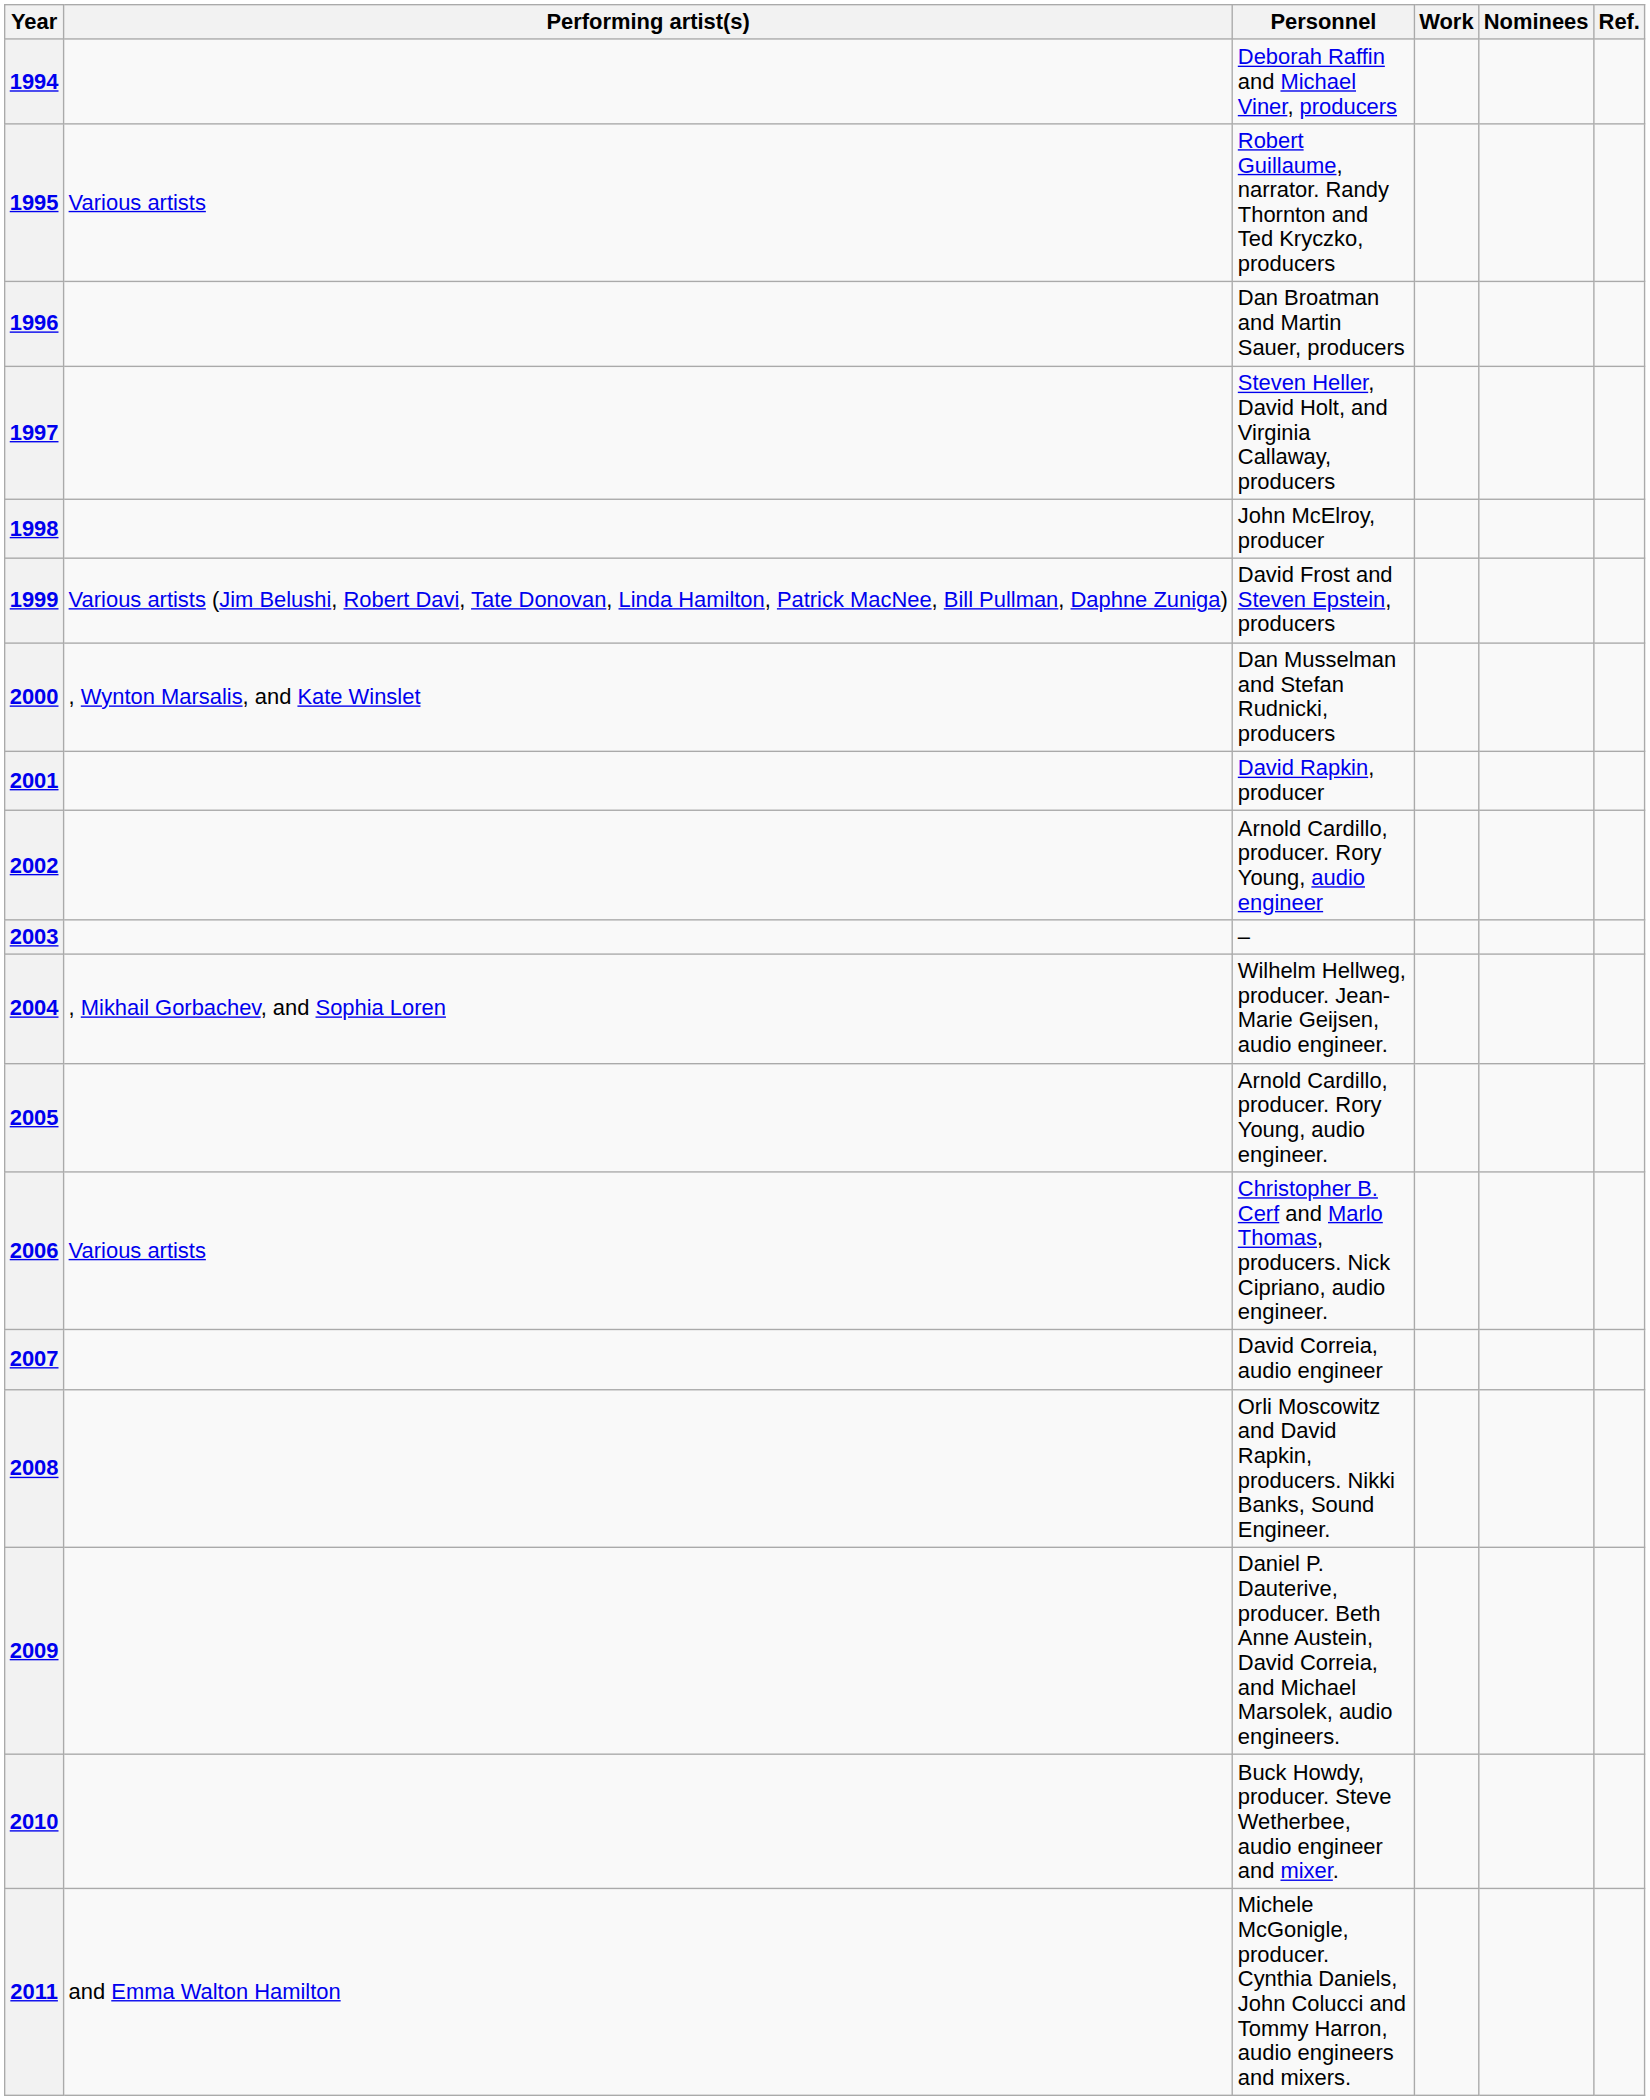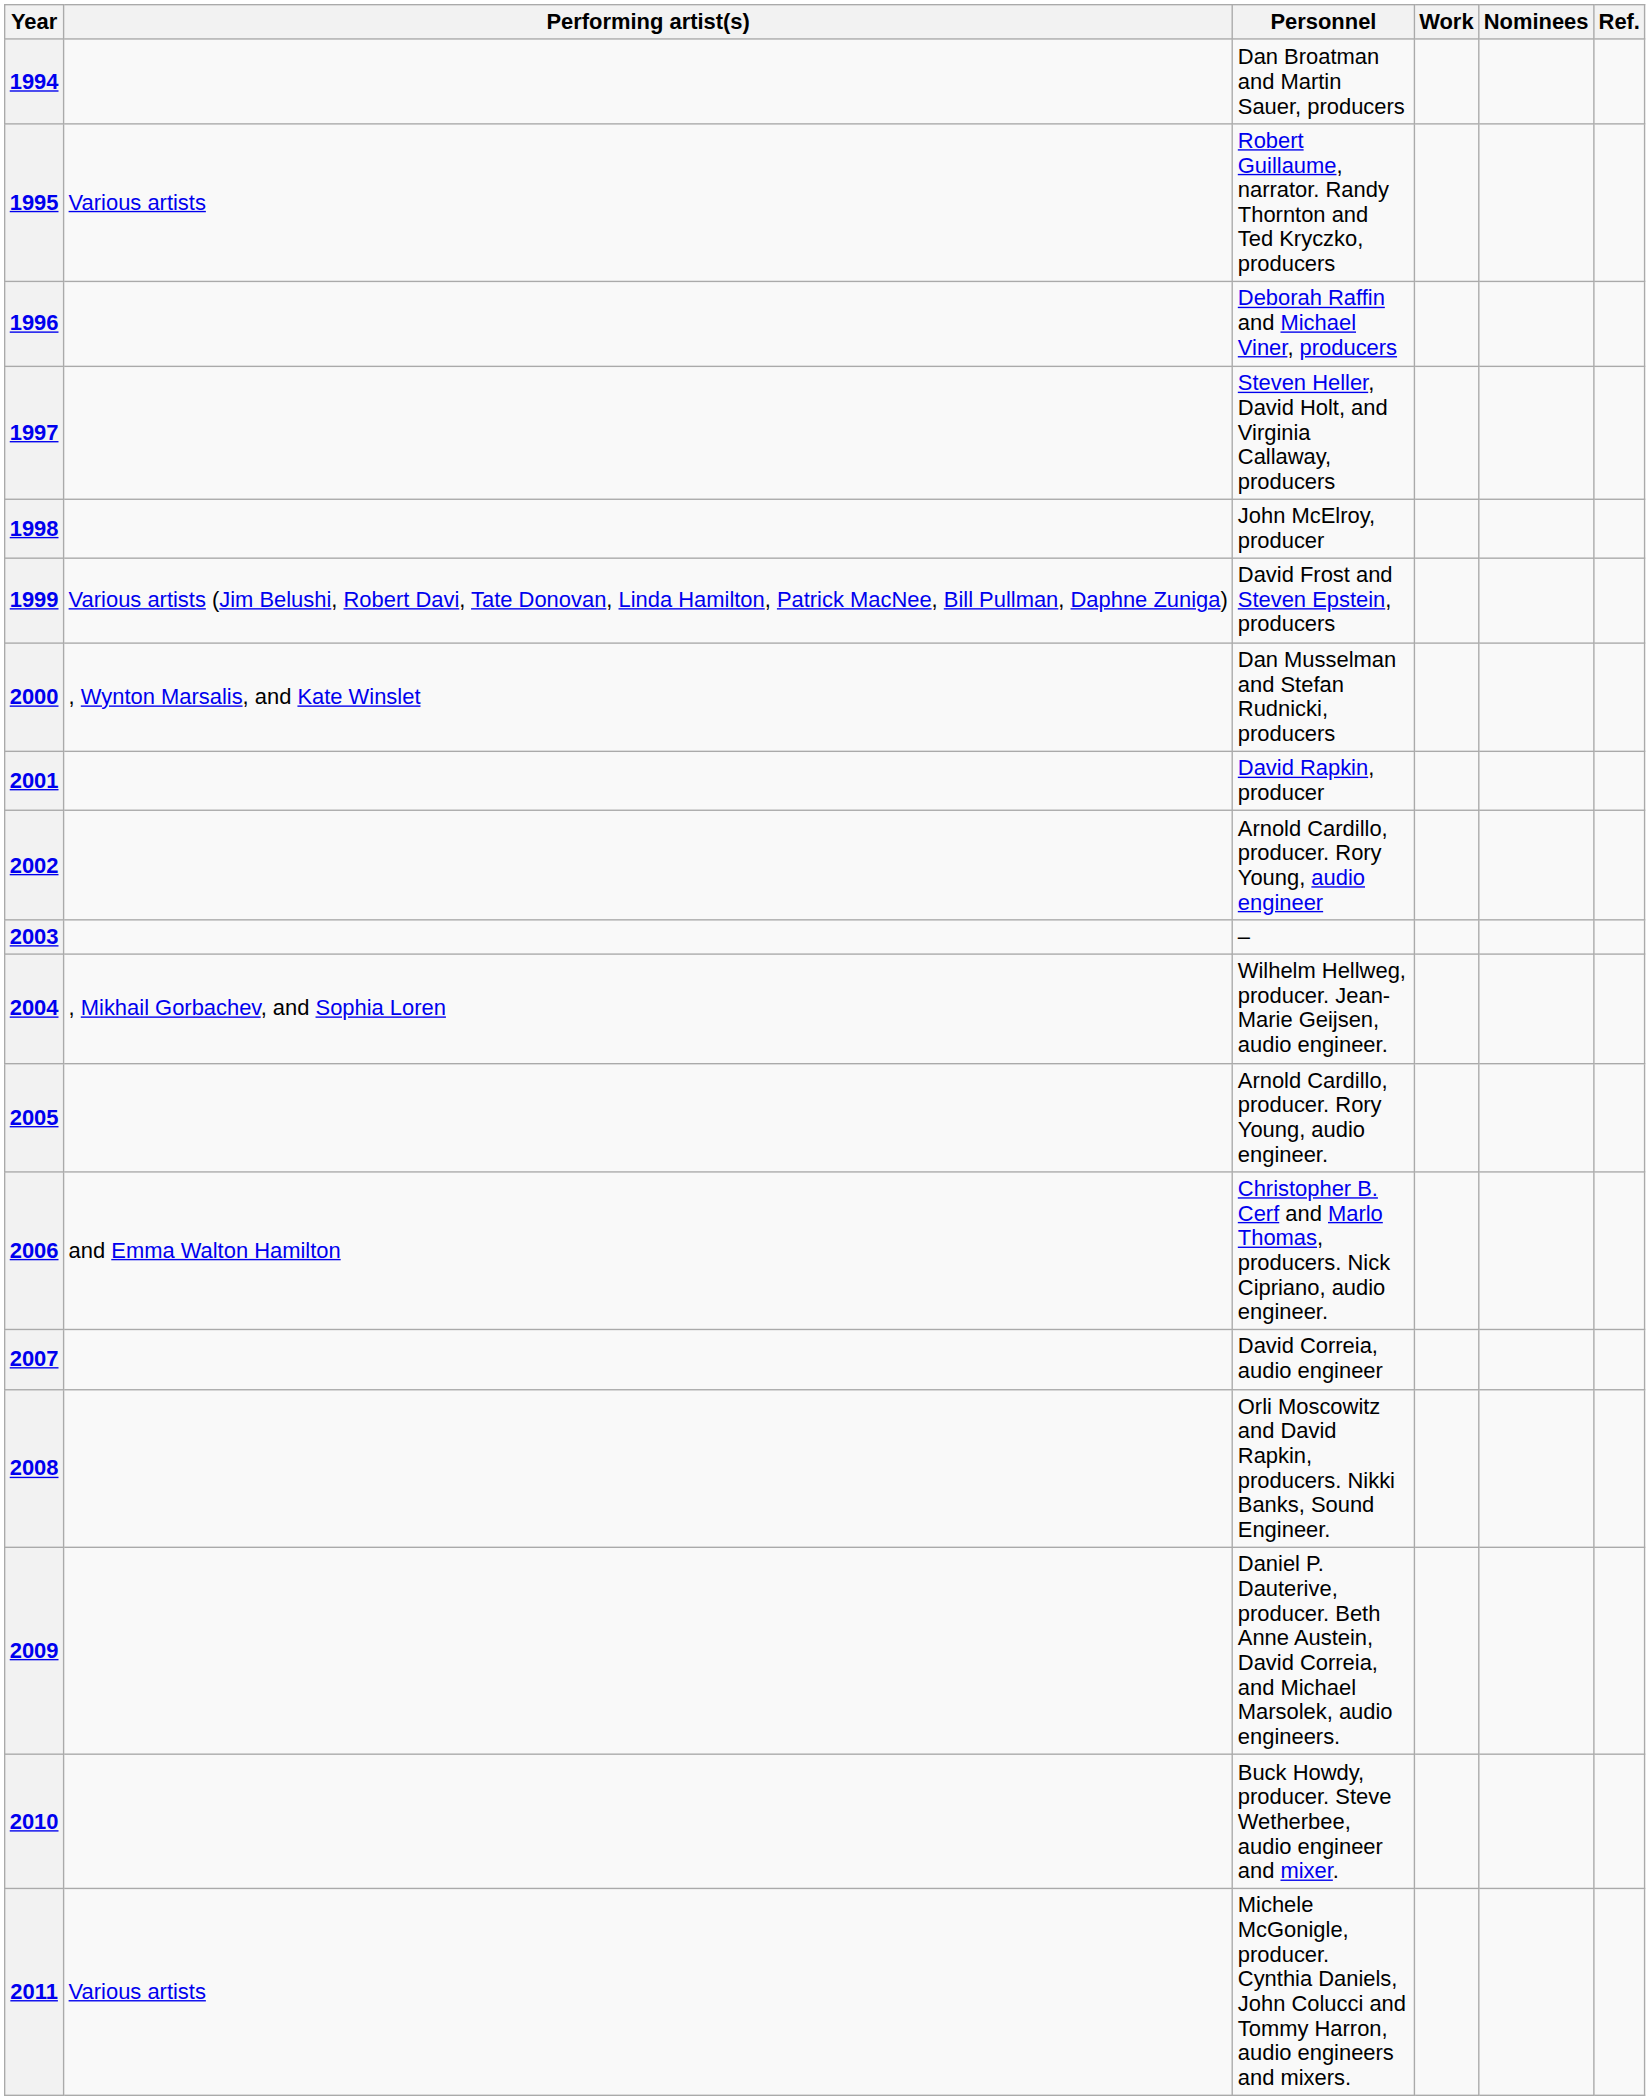 <table class="wikitable sortable plainrowheaders">
 <tr>
 <th scope="col">Year</th>
 <th scope="col">Performing artist(s)</th>
 <th scope="col" width=125px class="unsortable">Personnel</th>
 <th scope="col">Work</th>
 <th scope="col" class=unsortable>Nominees</th>
 <th scope="col" class=unsortable>Ref.</th>
 </tr>
 <tr>
 <th scope="row" align="center"><a href='#'>1994</a></th>
 <td></td>
-<td><a href='#'>Deborah Raffin</a> and <a href='#'>Michael Viner</a>, <a href='#'>producers</a></td>
+<td>Dan Broatman and Martin Sauer, producers</td>
 <td></td>
 <td></td>
 <td align="center"></td>
 </tr>
 <tr>
 <th scope="row" align="center"><a href='#'>1995</a></th>
 <td><a href='#'>Various artists</a></td>
 <td><a href='#'>Robert Guillaume</a>, narrator. Randy Thornton and Ted Kryczko, producers</td>
 <td></td>
 <td></td>
 <td align="center"></td>
 </tr>
 <tr>
 <th scope="row" align="center"><a href='#'>1996</a></th>
 <td></td>
-<td>Dan Broatman and Martin Sauer, producers</td>
+<td><a href='#'>Deborah Raffin</a> and <a href='#'>Michael Viner</a>, <a href='#'>producers</a></td>
 <td></td>
 <td></td>
 <td align="center"></td>
 </tr>
 <tr>
 <th scope="row" align="center"><a href='#'>1997</a></th>
 <td></td>
 <td><a href='#'>Steven Heller</a>, David Holt, and Virginia Callaway, producers</td>
 <td></td>
 <td></td>
 <td align="center"></td>
 </tr>
 <tr>
 <th scope="row" align="center"><a href='#'>1998</a></th>
 <td></td>
 <td>John McElroy, producer</td>
 <td></td>
 <td></td>
 <td align="center"></td>
 </tr>
 <tr>
 <th scope="row" align="center"><a href='#'>1999</a></th>
 <td><a href='#'>Various artists</a> (<a href='#'>Jim Belushi</a>, <a href='#'>Robert Davi</a>, <a href='#'>Tate Donovan</a>, <a href='#'>Linda Hamilton</a>, <a href='#'>Patrick MacNee</a>, <a href='#'>Bill Pullman</a>, <a href='#'>Daphne Zuniga</a>)</td>
 <td>David Frost and <a href='#'>Steven Epstein</a>, producers</td>
 <td></td>
 <td></td>
 <td align="center"></td>
 </tr>
 <tr>
 <th scope="row" align="center"><a href='#'>2000</a></th>
 <td>, <a href='#'>Wynton Marsalis</a>, and <a href='#'>Kate Winslet</a></td>
 <td>Dan Musselman and Stefan Rudnicki, producers</td>
 <td></td>
 <td></td>
 <td align="center"></td>
 </tr>
 <tr>
 <th scope="row" align="center"><a href='#'>2001</a></th>
 <td></td>
 <td><a href='#'>David Rapkin</a>, producer</td>
 <td></td>
 <td></td>
 <td align="center"></td>
 </tr>
 <tr>
 <th scope="row" align="center"><a href='#'>2002</a></th>
 <td></td>
 <td>Arnold Cardillo, producer. Rory Young, <a href='#'>audio engineer</a></td>
 <td></td>
 <td></td>
 <td align="center"></td>
 </tr>
 <tr>
 <th scope="row" align="center"><a href='#'>2003</a></th>
 <td></td>
 <td>–</td>
 <td></td>
 <td></td>
 <td align="center"></td>
 </tr>
 <tr>
 <th scope="row" align="center"><a href='#'>2004</a></th>
 <td>, <a href='#'>Mikhail Gorbachev</a>, and <a href='#'>Sophia Loren</a></td>
 <td>Wilhelm Hellweg, producer. Jean-Marie Geijsen, audio engineer.</td>
 <td></td>
 <td></td>
 <td align="center"></td>
 </tr>
 <tr>
 <th scope="row" align="center"><a href='#'>2005</a></th>
 <td></td>
 <td>Arnold Cardillo, producer. Rory Young, audio engineer.</td>
 <td></td>
 <td></td>
 <td align="center"></td>
 </tr>
 <tr>
 <th scope="row" align="center"><a href='#'>2006</a></th>
-<td><a href='#'>Various artists</a></td>
+<td> and <a href='#'>Emma Walton Hamilton</a></td>
 <td><a href='#'>Christopher B. Cerf</a> and <a href='#'>Marlo Thomas</a>, producers. Nick Cipriano, audio engineer.</td>
 <td></td>
 <td></td>
 <td align="center"></td>
 </tr>
 <tr>
 <th scope="row" align="center"><a href='#'>2007</a></th>
 <td></td>
 <td>David Correia, audio engineer</td>
 <td></td>
 <td></td>
 <td align="center"></td>
 </tr>
 <tr>
 <th scope="row" align="center"><a href='#'>2008</a></th>
 <td></td>
 <td>Orli Moscowitz and David Rapkin, producers.  Nikki Banks, Sound Engineer.</td>
 <td></td>
 <td></td>
 <td align="center"></td>
 </tr>
 <tr>
 <th scope="row" align="center"><a href='#'>2009</a></th>
 <td></td>
 <td>Daniel P. Dauterive, producer. Beth Anne Austein, David Correia, and Michael Marsolek, audio engineers.</td>
 <td></td>
 <td></td>
 <td align="center"></td>
 </tr>
 <tr>
 <th scope="row" align="center"><a href='#'>2010</a></th>
 <td></td>
 <td>Buck Howdy, producer. Steve Wetherbee, audio engineer and <a href='#'>mixer</a>.</td>
 <td></td>
 <td></td>
 <td align="center"></td>
 </tr>
 <tr>
 <th scope="row" align="center"><a href='#'>2011</a></th>
-<td> and <a href='#'>Emma Walton Hamilton</a></td>
+<td><a href='#'>Various artists</a></td>
 <td>Michele McGonigle, producer. Cynthia Daniels, John Colucci and Tommy Harron, audio engineers and mixers.</td>
 <td></td>
 <td></td>
 <td align="center"></td>
 </tr>
 </table>
